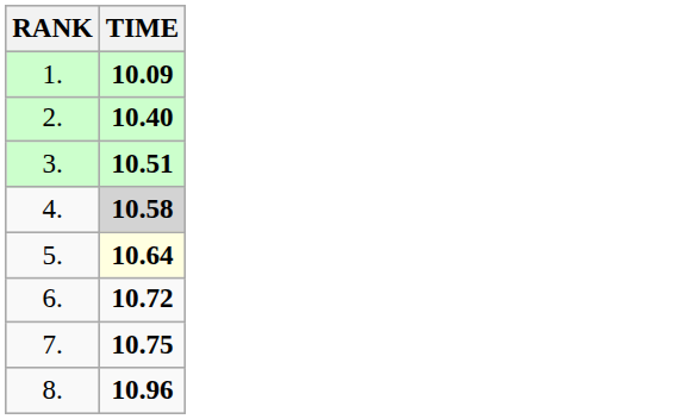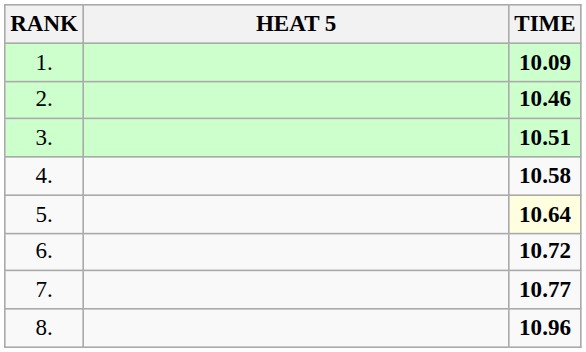 <table class="wikitable" style="border-collapse: collapse; font-size: 90%;">
 <tr>
 <th>RANK</th>
+<th align="left" style="width: 18em">HEAT 5</th>
 <th>TIME</th>
 </tr>
 <tr style="background:#ccffcc;">
 <td align="center">1.</td>
+<td></td>
 <td align="center"><strong>10.09</strong></td>
 </tr>
 <tr style="background:#ccffcc;">
 <td align="center">2.</td>
-<td align="center"><strong>10.40</strong></td>
+<td></td>
+<td align="center"><strong>10.46</strong></td>
 </tr>
 <tr style="background:#ccffcc;">
 <td align="center">3.</td>
+<td></td>
 <td align="center"><strong>10.51</strong></td>
 </tr>
 <tr>
 <td align="center">4.</td>
-<td align="center" style="background: lightgrey;"><strong>10.58</strong></td>
+<td></td>
+<td align="center"><strong>10.58</strong></td>
 </tr>
 <tr>
 <td align="center">5.</td>
+<td></td>
 <td align="center" style="background: lightyellow;"><strong>10.64</strong></td>
 </tr>
 <tr>
 <td align="center">6.</td>
+<td></td>
 <td align="center"><strong>10.72</strong></td>
 </tr>
 <tr>
 <td align="center">7.</td>
-<td align="center"><strong>10.75</strong></td>
+<td></td>
+<td align="center"><strong>10.77</strong></td>
 </tr>
 <tr>
 <td align="center">8.</td>
+<td></td>
 <td align="center"><strong>10.96</strong></td>
 </tr>
 </table>
